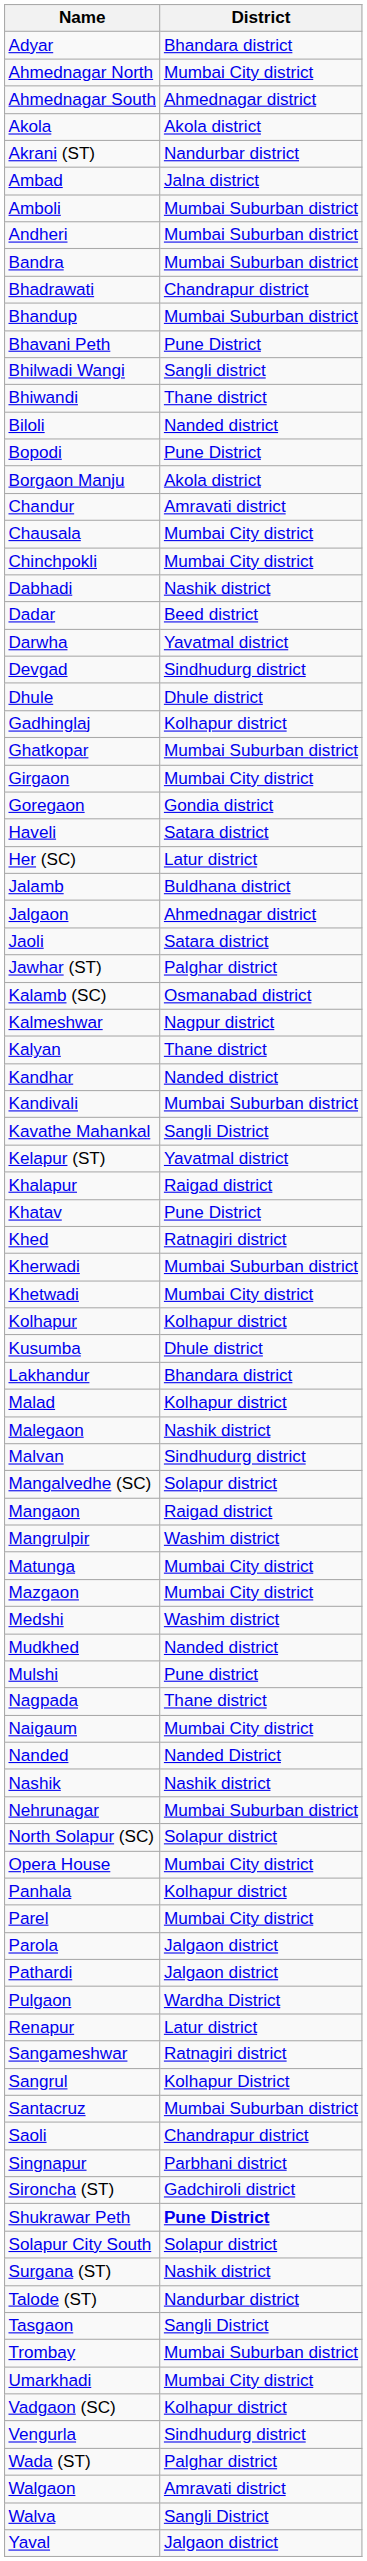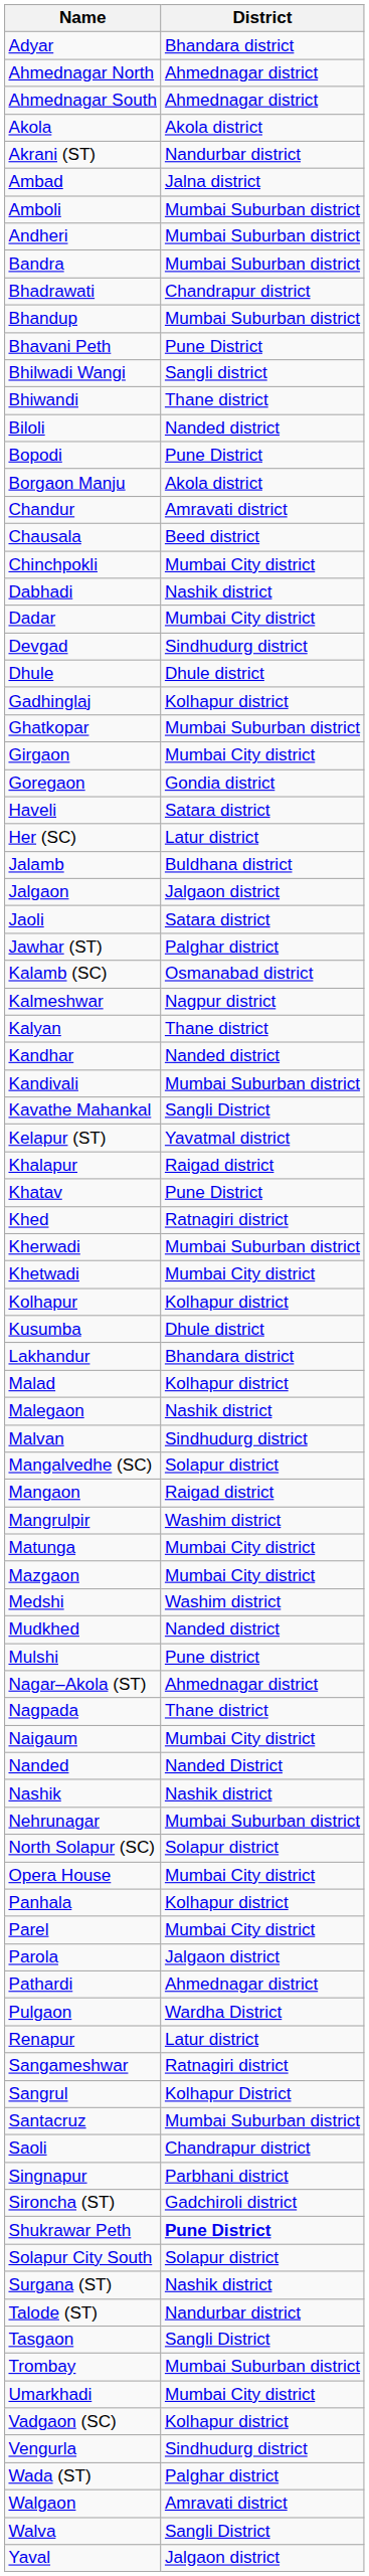 <table class="wikitable sortable">
 <tr>
 <th>Name</th>
 <th>District</th>
 </tr>
 <tr>
 <td><a href='#'>Adyar</a></td>
 <td><a href='#'>Bhandara district</a></td>
 </tr>
 <tr>
 <td><a href='#'>Ahmednagar North</a></td>
-<td><a href='#'>Mumbai City district</a></td>
+<td><a href='#'>Ahmednagar district</a></td>
 </tr>
 <tr>
 <td><a href='#'>Ahmednagar South</a></td>
 <td><a href='#'>Ahmednagar district</a></td>
 </tr>
 <tr>
 <td><a href='#'>Akola</a></td>
 <td><a href='#'>Akola district</a></td>
 </tr>
 <tr>
 <td><a href='#'>Akrani</a> (ST)</td>
 <td><a href='#'>Nandurbar district</a></td>
 </tr>
 <tr>
 <td><a href='#'>Ambad</a></td>
 <td><a href='#'>Jalna district</a></td>
 </tr>
 <tr>
 <td><a href='#'>Amboli</a></td>
 <td><a href='#'>Mumbai Suburban district</a></td>
 </tr>
 <tr>
 <td><a href='#'>Andheri</a></td>
 <td><a href='#'>Mumbai Suburban district</a></td>
 </tr>
 <tr>
 <td><a href='#'>Bandra</a></td>
 <td><a href='#'>Mumbai Suburban district</a></td>
 </tr>
 <tr>
 <td><a href='#'>Bhadrawati</a></td>
 <td><a href='#'>Chandrapur district</a></td>
 </tr>
 <tr>
 <td><a href='#'>Bhandup</a></td>
 <td><a href='#'>Mumbai Suburban district</a></td>
 </tr>
 <tr>
 <td><a href='#'>Bhavani Peth</a></td>
 <td><a href='#'>Pune District</a></td>
 </tr>
 <tr>
 <td><a href='#'>Bhilwadi Wangi</a></td>
 <td><a href='#'>Sangli district</a></td>
 </tr>
 <tr>
 <td><a href='#'>Bhiwandi</a></td>
 <td><a href='#'>Thane district</a></td>
 </tr>
 <tr>
 <td><a href='#'>Biloli</a></td>
 <td><a href='#'>Nanded district</a></td>
 </tr>
 <tr>
 <td><a href='#'>Bopodi</a></td>
 <td><a href='#'>Pune District</a></td>
 </tr>
 <tr>
 <td><a href='#'>Borgaon Manju</a></td>
 <td><a href='#'>Akola district</a></td>
 </tr>
 <tr>
 <td><a href='#'>Chandur</a></td>
 <td><a href='#'>Amravati district</a></td>
 </tr>
 <tr>
 <td><a href='#'>Chausala</a></td>
-<td><a href='#'>Mumbai City district</a></td>
+<td><a href='#'>Beed district</a></td>
 </tr>
 <tr>
 <td><a href='#'>Chinchpokli</a></td>
 <td><a href='#'>Mumbai City district</a></td>
 </tr>
 <tr>
 <td><a href='#'>Dabhadi</a></td>
 <td><a href='#'>Nashik district</a></td>
 </tr>
 <tr>
 <td><a href='#'>Dadar</a></td>
-<td><a href='#'>Beed district</a></td>
-</tr>
-<tr>
-<td><a href='#'>Darwha</a></td>
-<td><a href='#'>Yavatmal district</a></td>
+<td><a href='#'>Mumbai City district</a></td>
 </tr>
 <tr>
 <td><a href='#'>Devgad</a></td>
 <td><a href='#'>Sindhudurg district</a></td>
 </tr>
 <tr>
 <td><a href='#'>Dhule</a></td>
 <td><a href='#'>Dhule district</a></td>
 </tr>
 <tr>
 <td><a href='#'>Gadhinglaj</a></td>
 <td><a href='#'>Kolhapur district</a></td>
 </tr>
 <tr>
 <td><a href='#'>Ghatkopar</a></td>
 <td><a href='#'>Mumbai Suburban district</a></td>
 </tr>
 <tr>
 <td><a href='#'>Girgaon</a></td>
 <td><a href='#'>Mumbai City district</a></td>
 </tr>
 <tr>
 <td><a href='#'>Goregaon</a></td>
 <td><a href='#'>Gondia district</a></td>
 </tr>
 <tr>
 <td><a href='#'>Haveli</a></td>
 <td><a href='#'>Satara district</a></td>
 </tr>
 <tr>
 <td><a href='#'>Her</a> (SC)</td>
 <td><a href='#'>Latur district</a></td>
 </tr>
 <tr>
 <td><a href='#'>Jalamb</a></td>
 <td><a href='#'>Buldhana district</a></td>
 </tr>
 <tr>
 <td><a href='#'>Jalgaon</a></td>
-<td><a href='#'>Ahmednagar district</a></td>
+<td><a href='#'>Jalgaon district</a></td>
 </tr>
 <tr>
 <td><a href='#'>Jaoli</a></td>
 <td><a href='#'>Satara district</a></td>
 </tr>
 <tr>
 <td><a href='#'>Jawhar</a> (ST)</td>
 <td><a href='#'>Palghar district</a></td>
 </tr>
 <tr>
 <td><a href='#'>Kalamb</a> (SC)</td>
 <td><a href='#'>Osmanabad district</a></td>
 </tr>
 <tr>
 <td><a href='#'>Kalmeshwar</a></td>
 <td><a href='#'>Nagpur district</a></td>
 </tr>
 <tr>
 <td><a href='#'>Kalyan</a></td>
 <td><a href='#'>Thane district</a></td>
 </tr>
 <tr>
 <td><a href='#'>Kandhar</a></td>
 <td><a href='#'>Nanded district</a></td>
 </tr>
 <tr>
 <td><a href='#'>Kandivali</a></td>
 <td><a href='#'>Mumbai Suburban district</a></td>
 </tr>
 <tr>
 <td><a href='#'>Kavathe Mahankal</a></td>
 <td><a href='#'>Sangli District</a></td>
 </tr>
 <tr>
 <td><a href='#'>Kelapur</a> (ST)</td>
 <td><a href='#'>Yavatmal district</a></td>
 </tr>
 <tr>
 <td><a href='#'>Khalapur</a></td>
 <td><a href='#'>Raigad district</a></td>
 </tr>
 <tr>
 <td><a href='#'>Khatav</a></td>
 <td><a href='#'>Pune District</a></td>
 </tr>
 <tr>
 <td><a href='#'>Khed</a></td>
 <td><a href='#'>Ratnagiri district</a></td>
 </tr>
 <tr>
 <td><a href='#'>Kherwadi</a></td>
 <td><a href='#'>Mumbai Suburban district</a></td>
 </tr>
 <tr>
 <td><a href='#'>Khetwadi</a></td>
 <td><a href='#'>Mumbai City district</a></td>
 </tr>
 <tr>
 <td><a href='#'>Kolhapur</a></td>
 <td><a href='#'>Kolhapur district</a></td>
 </tr>
 <tr>
 <td><a href='#'>Kusumba</a></td>
 <td><a href='#'>Dhule district</a></td>
 </tr>
 <tr>
 <td><a href='#'>Lakhandur</a></td>
 <td><a href='#'>Bhandara district</a></td>
 </tr>
 <tr>
 <td><a href='#'>Malad</a></td>
 <td><a href='#'>Kolhapur district</a></td>
 </tr>
 <tr>
 <td><a href='#'>Malegaon</a></td>
 <td><a href='#'>Nashik district</a></td>
 </tr>
 <tr>
 <td><a href='#'>Malvan</a></td>
 <td><a href='#'>Sindhudurg district</a></td>
 </tr>
 <tr>
 <td><a href='#'>Mangalvedhe</a> (SC)</td>
 <td><a href='#'>Solapur district</a></td>
 </tr>
 <tr>
 <td><a href='#'>Mangaon</a></td>
 <td><a href='#'>Raigad district</a></td>
 </tr>
 <tr>
 <td><a href='#'>Mangrulpir</a></td>
 <td><a href='#'>Washim district</a></td>
 </tr>
 <tr>
 <td><a href='#'>Matunga</a></td>
 <td><a href='#'>Mumbai City district</a></td>
 </tr>
 <tr>
 <td><a href='#'>Mazgaon</a></td>
 <td><a href='#'>Mumbai City district</a></td>
 </tr>
 <tr>
 <td><a href='#'>Medshi</a></td>
 <td><a href='#'>Washim district</a></td>
 </tr>
 <tr>
 <td><a href='#'>Mudkhed</a></td>
 <td><a href='#'>Nanded district</a></td>
 </tr>
 <tr>
 <td><a href='#'>Mulshi</a></td>
 <td><a href='#'>Pune district</a></td>
 </tr>
 <tr>
+<td><a href='#'>Nagar–Akola</a> (ST)</td>
+<td><a href='#'>Ahmednagar district</a></td>
+</tr>
+<tr>
 <td><a href='#'>Nagpada</a></td>
 <td><a href='#'>Thane district</a></td>
 </tr>
 <tr>
 <td><a href='#'>Naigaum</a></td>
 <td><a href='#'>Mumbai City district</a></td>
 </tr>
 <tr>
 <td><a href='#'>Nanded</a></td>
 <td><a href='#'>Nanded District</a></td>
 </tr>
 <tr>
 <td><a href='#'>Nashik</a></td>
 <td><a href='#'>Nashik district</a></td>
 </tr>
 <tr>
 <td><a href='#'>Nehrunagar</a></td>
 <td><a href='#'>Mumbai Suburban district</a></td>
 </tr>
 <tr>
 <td><a href='#'>North Solapur</a> (SC)</td>
 <td><a href='#'>Solapur district</a></td>
 </tr>
 <tr>
 <td><a href='#'>Opera House</a></td>
 <td><a href='#'>Mumbai City district</a></td>
 </tr>
 <tr>
 <td><a href='#'>Panhala</a></td>
 <td><a href='#'>Kolhapur district</a></td>
 </tr>
 <tr>
 <td><a href='#'>Parel</a></td>
 <td><a href='#'>Mumbai City district</a></td>
 </tr>
 <tr>
 <td><a href='#'>Parola</a></td>
 <td><a href='#'>Jalgaon district</a></td>
 </tr>
 <tr>
 <td><a href='#'>Pathardi</a></td>
-<td><a href='#'>Jalgaon district</a></td>
+<td><a href='#'>Ahmednagar district</a></td>
 </tr>
 <tr>
 <td><a href='#'>Pulgaon</a></td>
 <td><a href='#'>Wardha District</a></td>
 </tr>
 <tr>
 <td><a href='#'>Renapur</a></td>
 <td><a href='#'>Latur district</a></td>
 </tr>
 <tr>
 <td><a href='#'>Sangameshwar</a></td>
 <td><a href='#'>Ratnagiri district</a></td>
 </tr>
 <tr>
 <td><a href='#'>Sangrul</a></td>
 <td><a href='#'>Kolhapur District</a></td>
 </tr>
 <tr>
 <td><a href='#'>Santacruz</a></td>
 <td><a href='#'>Mumbai Suburban district</a></td>
 </tr>
 <tr>
 <td><a href='#'>Saoli</a></td>
 <td><a href='#'>Chandrapur district</a></td>
 </tr>
 <tr>
 <td><a href='#'>Singnapur</a></td>
 <td><a href='#'>Parbhani district</a></td>
 </tr>
 <tr>
 <td><a href='#'>Sironcha</a> (ST)</td>
 <td><a href='#'>Gadchiroli district</a></td>
 </tr>
 <tr>
 <td><a href='#'>Shukrawar Peth</a></td>
 <td><strong><a href='#'>Pune District</a></strong></td>
 </tr>
 <tr>
 <td><a href='#'>Solapur City South</a></td>
 <td><a href='#'>Solapur district</a></td>
 </tr>
 <tr>
 <td><a href='#'>Surgana</a> (ST)</td>
 <td><a href='#'>Nashik district</a></td>
 </tr>
 <tr>
 <td><a href='#'>Talode</a> (ST)</td>
 <td><a href='#'>Nandurbar district</a></td>
 </tr>
 <tr>
 <td><a href='#'>Tasgaon</a></td>
 <td><a href='#'>Sangli District</a></td>
 </tr>
 <tr>
 <td><a href='#'>Trombay</a></td>
 <td><a href='#'>Mumbai Suburban district</a></td>
 </tr>
 <tr>
 <td><a href='#'>Umarkhadi</a></td>
 <td><a href='#'>Mumbai City district</a></td>
 </tr>
 <tr>
 <td><a href='#'>Vadgaon</a> (SC)</td>
 <td><a href='#'>Kolhapur district</a></td>
 </tr>
 <tr>
 <td><a href='#'>Vengurla</a></td>
 <td><a href='#'>Sindhudurg district</a></td>
 </tr>
 <tr>
 <td><a href='#'>Wada</a> (ST)</td>
 <td><a href='#'>Palghar district</a></td>
 </tr>
 <tr>
 <td><a href='#'>Walgaon</a></td>
 <td><a href='#'>Amravati district</a></td>
 </tr>
 <tr>
 <td><a href='#'>Walva</a></td>
 <td><a href='#'>Sangli District</a></td>
 </tr>
 <tr>
 <td><a href='#'>Yaval</a></td>
 <td><a href='#'>Jalgaon district</a></td>
 </tr>
 </table>
